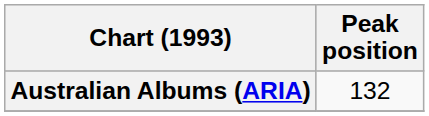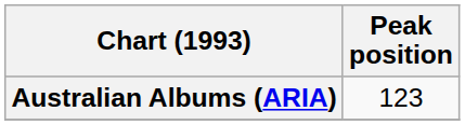 <table class="wikitable sortable plainrowheaders">
 <tr>
 <th scope="col">Chart (1993)</th>
 <th scope="col">Peak<br>position</th>
 </tr>
 <tr>
 <th scope="row">Australian Albums (<a href='#'>ARIA</a>)</th>
-<td align="center">132</td>
+<td align="center">123</td>
 </tr>
 <tr>
 </tr>
 </table>
